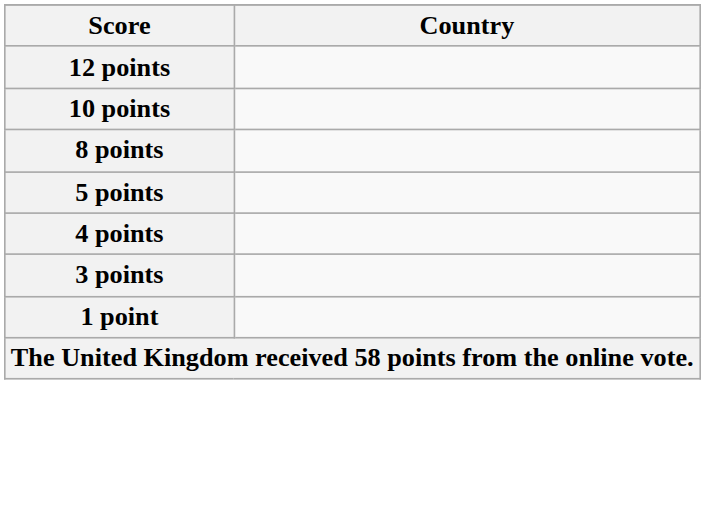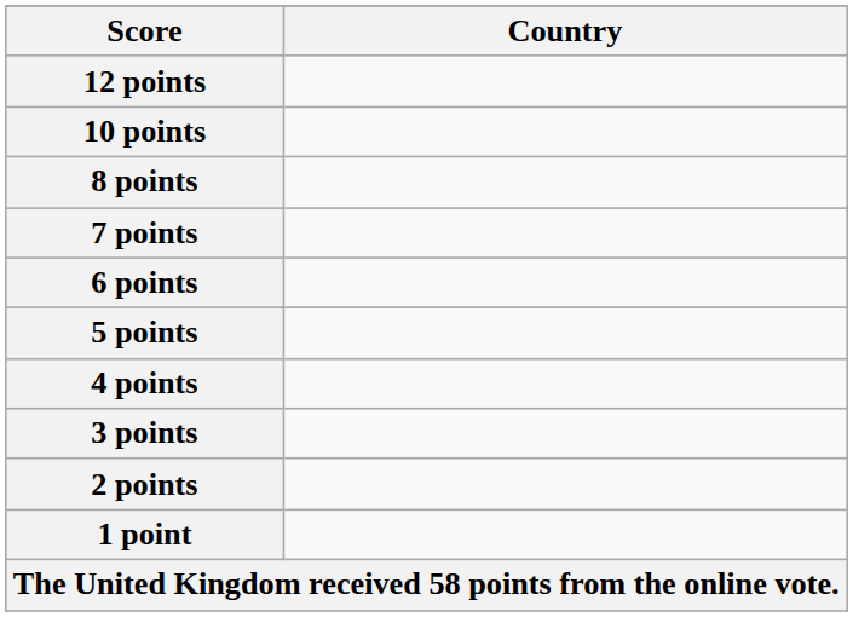 <table class="wikitable">
 <tr>
 </tr>
 <tr>
 <th scope="col" width="33%">Score</th>
 <th scope="col">Country</th>
 </tr>
 <tr>
 <th scope="row">12 points</th>
 <td></td>
 </tr>
 <tr>
 <th scope="row">10 points</th>
 <td></td>
 </tr>
 <tr>
 <th scope="row">8 points</th>
 <td></td>
 </tr>
 <tr>
+<th scope="row">7 points</th>
+<td></td>
+</tr>
+<tr>
+<th scope="row">6 points</th>
+<td></td>
+</tr>
+<tr>
 <th scope="row">5 points</th>
 <td></td>
 </tr>
 <tr>
 <th scope="row">4 points</th>
 <td></td>
 </tr>
 <tr>
 <th scope="row">3 points</th>
 <td></td>
 </tr>
 <tr>
+<th scope="row">2 points</th>
+<td></td>
+</tr>
+<tr>
 <th scope="row">1 point</th>
 <td></td>
 </tr>
 <tr>
 <th colspan="2">The United Kingdom received 58 points from the online vote.</th>
 </tr>
 </table>
